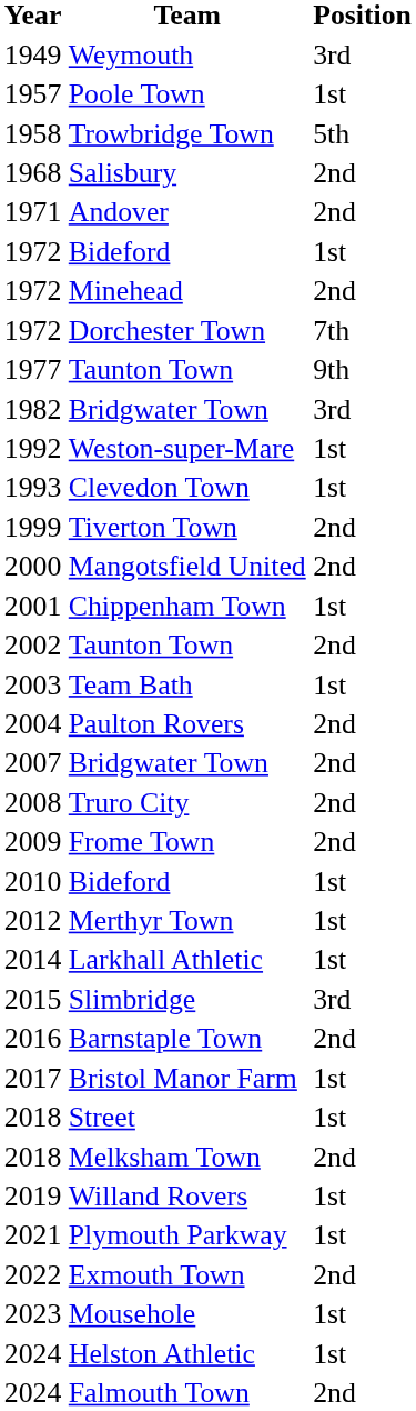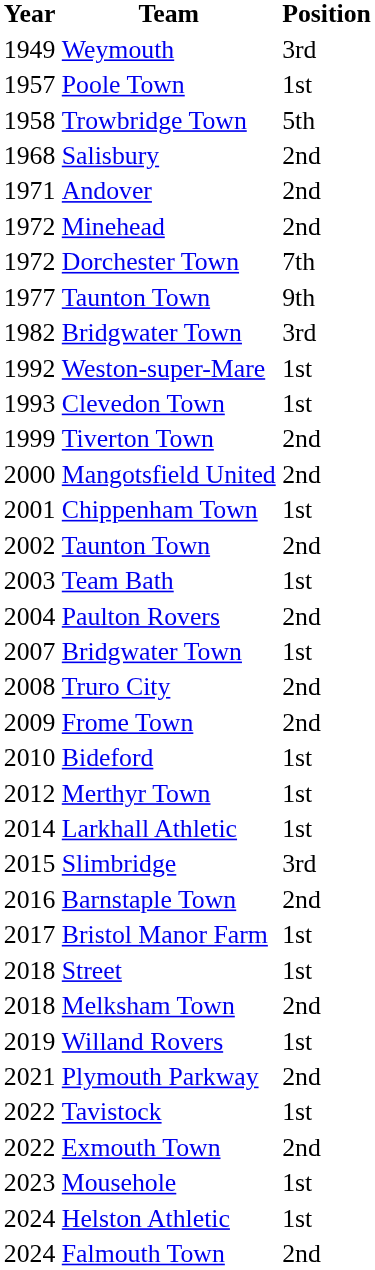 <table>
 <tr>
 <th>Year</th>
 <th>Team</th>
 <th>Position</th>
 </tr>
 <tr>
 <td>1949</td>
 <td><a href='#'>Weymouth</a></td>
 <td>3rd</td>
 </tr>
 <tr>
 <td>1957</td>
 <td><a href='#'>Poole Town</a></td>
 <td>1st</td>
 </tr>
 <tr>
 <td>1958</td>
 <td><a href='#'>Trowbridge Town</a></td>
 <td>5th</td>
 </tr>
 <tr>
 <td>1968</td>
 <td><a href='#'>Salisbury</a></td>
 <td>2nd</td>
 </tr>
 <tr>
 <td>1971</td>
 <td><a href='#'>Andover</a></td>
 <td>2nd</td>
-</tr>
-<tr>
-<td>1972</td>
-<td><a href='#'>Bideford</a></td>
-<td>1st</td>
 </tr>
 <tr>
 <td>1972</td>
 <td><a href='#'>Minehead</a></td>
 <td>2nd</td>
 </tr>
 <tr>
 <td>1972</td>
 <td><a href='#'>Dorchester Town</a></td>
 <td>7th</td>
 </tr>
 <tr>
 <td>1977</td>
 <td><a href='#'>Taunton Town</a></td>
 <td>9th</td>
 </tr>
 <tr>
 <td>1982</td>
 <td><a href='#'>Bridgwater Town</a></td>
 <td>3rd</td>
 </tr>
 <tr>
 <td>1992</td>
 <td><a href='#'>Weston-super-Mare</a></td>
 <td>1st</td>
 </tr>
 <tr>
 <td>1993</td>
 <td><a href='#'>Clevedon Town</a></td>
 <td>1st</td>
 </tr>
 <tr>
 <td>1999</td>
 <td><a href='#'>Tiverton Town</a></td>
 <td>2nd</td>
 </tr>
 <tr>
 <td>2000</td>
 <td><a href='#'>Mangotsfield United</a></td>
 <td>2nd</td>
 </tr>
 <tr>
 <td>2001</td>
 <td><a href='#'>Chippenham Town</a></td>
 <td>1st</td>
 </tr>
 <tr>
 <td>2002</td>
 <td><a href='#'>Taunton Town</a></td>
 <td>2nd</td>
 </tr>
 <tr>
 <td>2003</td>
 <td><a href='#'>Team Bath</a></td>
 <td>1st</td>
 </tr>
 <tr>
 <td>2004</td>
 <td><a href='#'>Paulton Rovers</a></td>
 <td>2nd</td>
 </tr>
 <tr>
 <td>2007</td>
 <td><a href='#'>Bridgwater Town</a></td>
-<td>2nd</td>
+<td>1st</td>
 </tr>
 <tr>
 <td>2008</td>
 <td><a href='#'>Truro City</a></td>
 <td>2nd</td>
 </tr>
 <tr>
 <td>2009</td>
 <td><a href='#'>Frome Town</a></td>
 <td>2nd</td>
 </tr>
 <tr>
 <td>2010</td>
 <td><a href='#'>Bideford</a></td>
 <td>1st</td>
 </tr>
 <tr>
 <td>2012</td>
 <td><a href='#'>Merthyr Town</a></td>
 <td>1st</td>
 </tr>
 <tr>
 <td>2014</td>
 <td><a href='#'>Larkhall Athletic</a></td>
 <td>1st</td>
 </tr>
 <tr>
 <td>2015</td>
 <td><a href='#'>Slimbridge</a></td>
 <td>3rd</td>
 </tr>
 <tr>
 <td>2016</td>
 <td><a href='#'>Barnstaple Town</a></td>
 <td>2nd</td>
 </tr>
 <tr>
 <td>2017</td>
 <td><a href='#'>Bristol Manor Farm</a></td>
 <td>1st</td>
 </tr>
 <tr>
 <td>2018</td>
 <td><a href='#'>Street</a></td>
 <td>1st</td>
 </tr>
 <tr>
 <td>2018</td>
 <td><a href='#'>Melksham Town</a></td>
 <td>2nd</td>
 </tr>
 <tr>
 <td>2019</td>
 <td><a href='#'>Willand Rovers</a></td>
 <td>1st</td>
 </tr>
 <tr>
 <td>2021</td>
 <td><a href='#'>Plymouth Parkway</a></td>
+<td>2nd</td>
+</tr>
+<tr>
+<td>2022</td>
+<td><a href='#'>Tavistock</a></td>
 <td>1st</td>
 </tr>
 <tr>
 <td>2022</td>
 <td><a href='#'>Exmouth Town</a></td>
 <td>2nd</td>
 </tr>
 <tr>
 <td>2023</td>
 <td><a href='#'>Mousehole</a></td>
 <td>1st</td>
 </tr>
 <tr>
 <td>2024</td>
 <td><a href='#'>Helston Athletic</a></td>
 <td>1st</td>
 </tr>
 <tr>
 <td>2024</td>
 <td><a href='#'>Falmouth Town</a></td>
 <td>2nd</td>
 </tr>
 </table>
